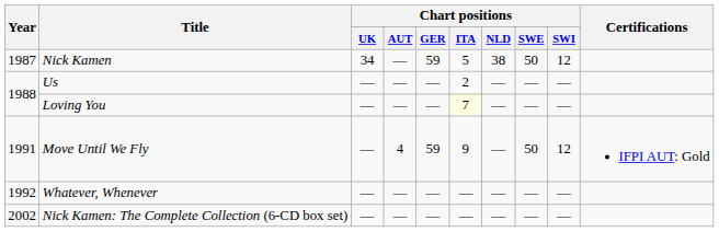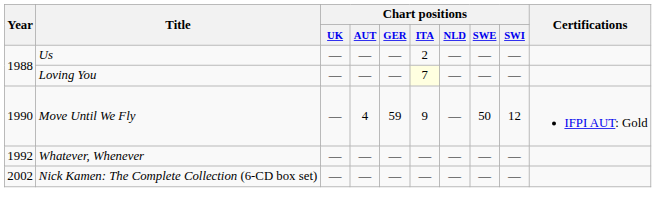 <table class="wikitable">
 <tr>
 <th rowspan="2">Year</th>
 <th rowspan="2">Title</th>
 <th colspan="7">Chart positions</th>
 <th rowspan="2">Certifications</th>
 </tr>
 <tr>
 <th rowspan="1" width="30"><small><a href='#'>UK</a></small><br></th>
 <th rowspan="1" width="30"><small><a href='#'>AUT</a></small><br></th>
 <th rowspan="1" width="30"><small><a href='#'>GER</a></small><br></th>
 <th rowspan="1" width="30"><small><a href='#'>ITA</a></small><br></th>
 <th rowspan="1" width="30"><small><a href='#'>NLD</a></small><br></th>
 <th rowspan="1" width="30"><small><a href='#'>SWE</a></small><br></th>
 <th rowspan="1" width="30"><small><a href='#'>SWI</a></small><br></th>
-</tr>
-<tr>
-<td>1987</td>
-<td><em>Nick Kamen</em></td>
-<td align="center">34</td>
-<td align="center">—</td>
-<td align="center">59</td>
-<td align="center">5</td>
-<td align="center">38</td>
-<td align="center">50</td>
-<td align="center">12</td>
-<td></td>
 </tr>
 <tr>
 <td rowspan="2">1988</td>
 <td><em>Us</em></td>
 <td align="center">—</td>
 <td align="center">—</td>
 <td align="center">—</td>
 <td align="center">2</td>
 <td align="center">—</td>
 <td align="center">—</td>
 <td align="center">—</td>
 <td></td>
 </tr>
 <tr>
 <td><em>Loving You</em></td>
 <td align="center">—</td>
 <td align="center">—</td>
 <td align="center">—</td>
 <td align="center" style="background: lightyellow;">7</td>
 <td align="center">—</td>
 <td align="center">—</td>
 <td align="center">—</td>
 <td></td>
 </tr>
 <tr>
-<td>1991</td>
+<td>1990</td>
 <td><em>Move Until We Fly</em></td>
 <td align="center">—</td>
 <td align="center">4</td>
 <td align="center">59</td>
 <td align="center">9</td>
 <td align="center">—</td>
 <td align="center">50</td>
 <td align="center">12</td>
 <td><br><ul><li><a href='#'>IFPI AUT</a>: Gold</li></ul></td>
 </tr>
 <tr>
 <td>1992</td>
 <td><em>Whatever, Whenever</em></td>
 <td align="center">—</td>
 <td align="center">—</td>
 <td align="center">—</td>
 <td align="center">—</td>
 <td align="center">—</td>
 <td align="center">—</td>
 <td align="center">—</td>
 <td></td>
 </tr>
 <tr>
 <td>2002</td>
 <td><em>Nick Kamen: The Complete Collection</em> (6-CD box set)</td>
 <td align="center">—</td>
 <td align="center">—</td>
 <td align="center">—</td>
 <td align="center">—</td>
 <td align="center">—</td>
 <td align="center">—</td>
 <td align="center">—</td>
 <td></td>
 </tr>
 </table>
